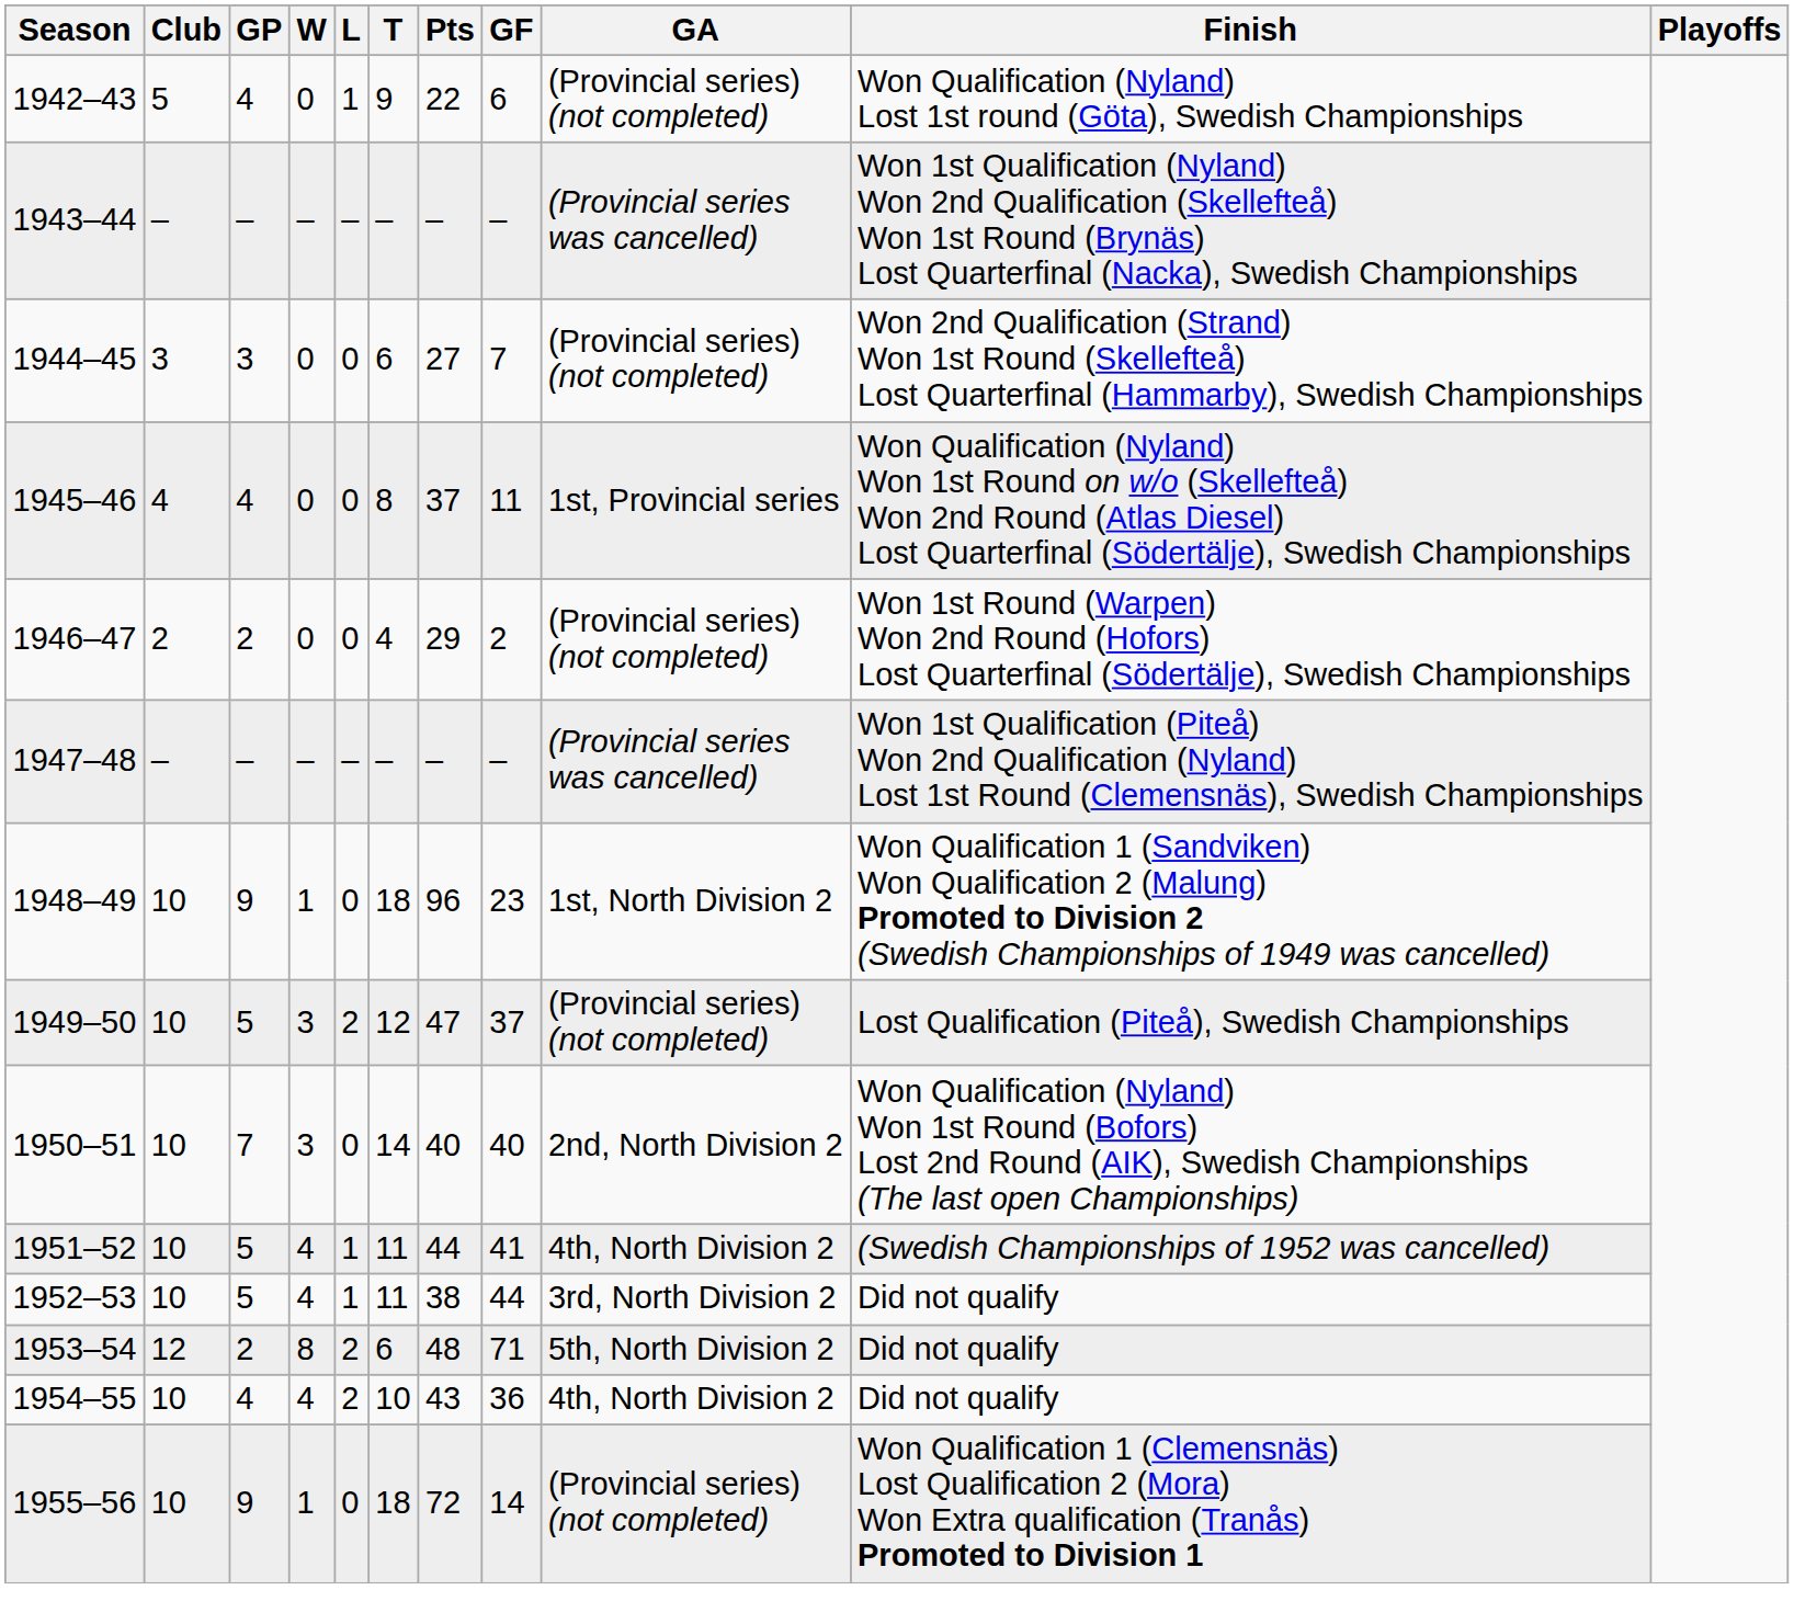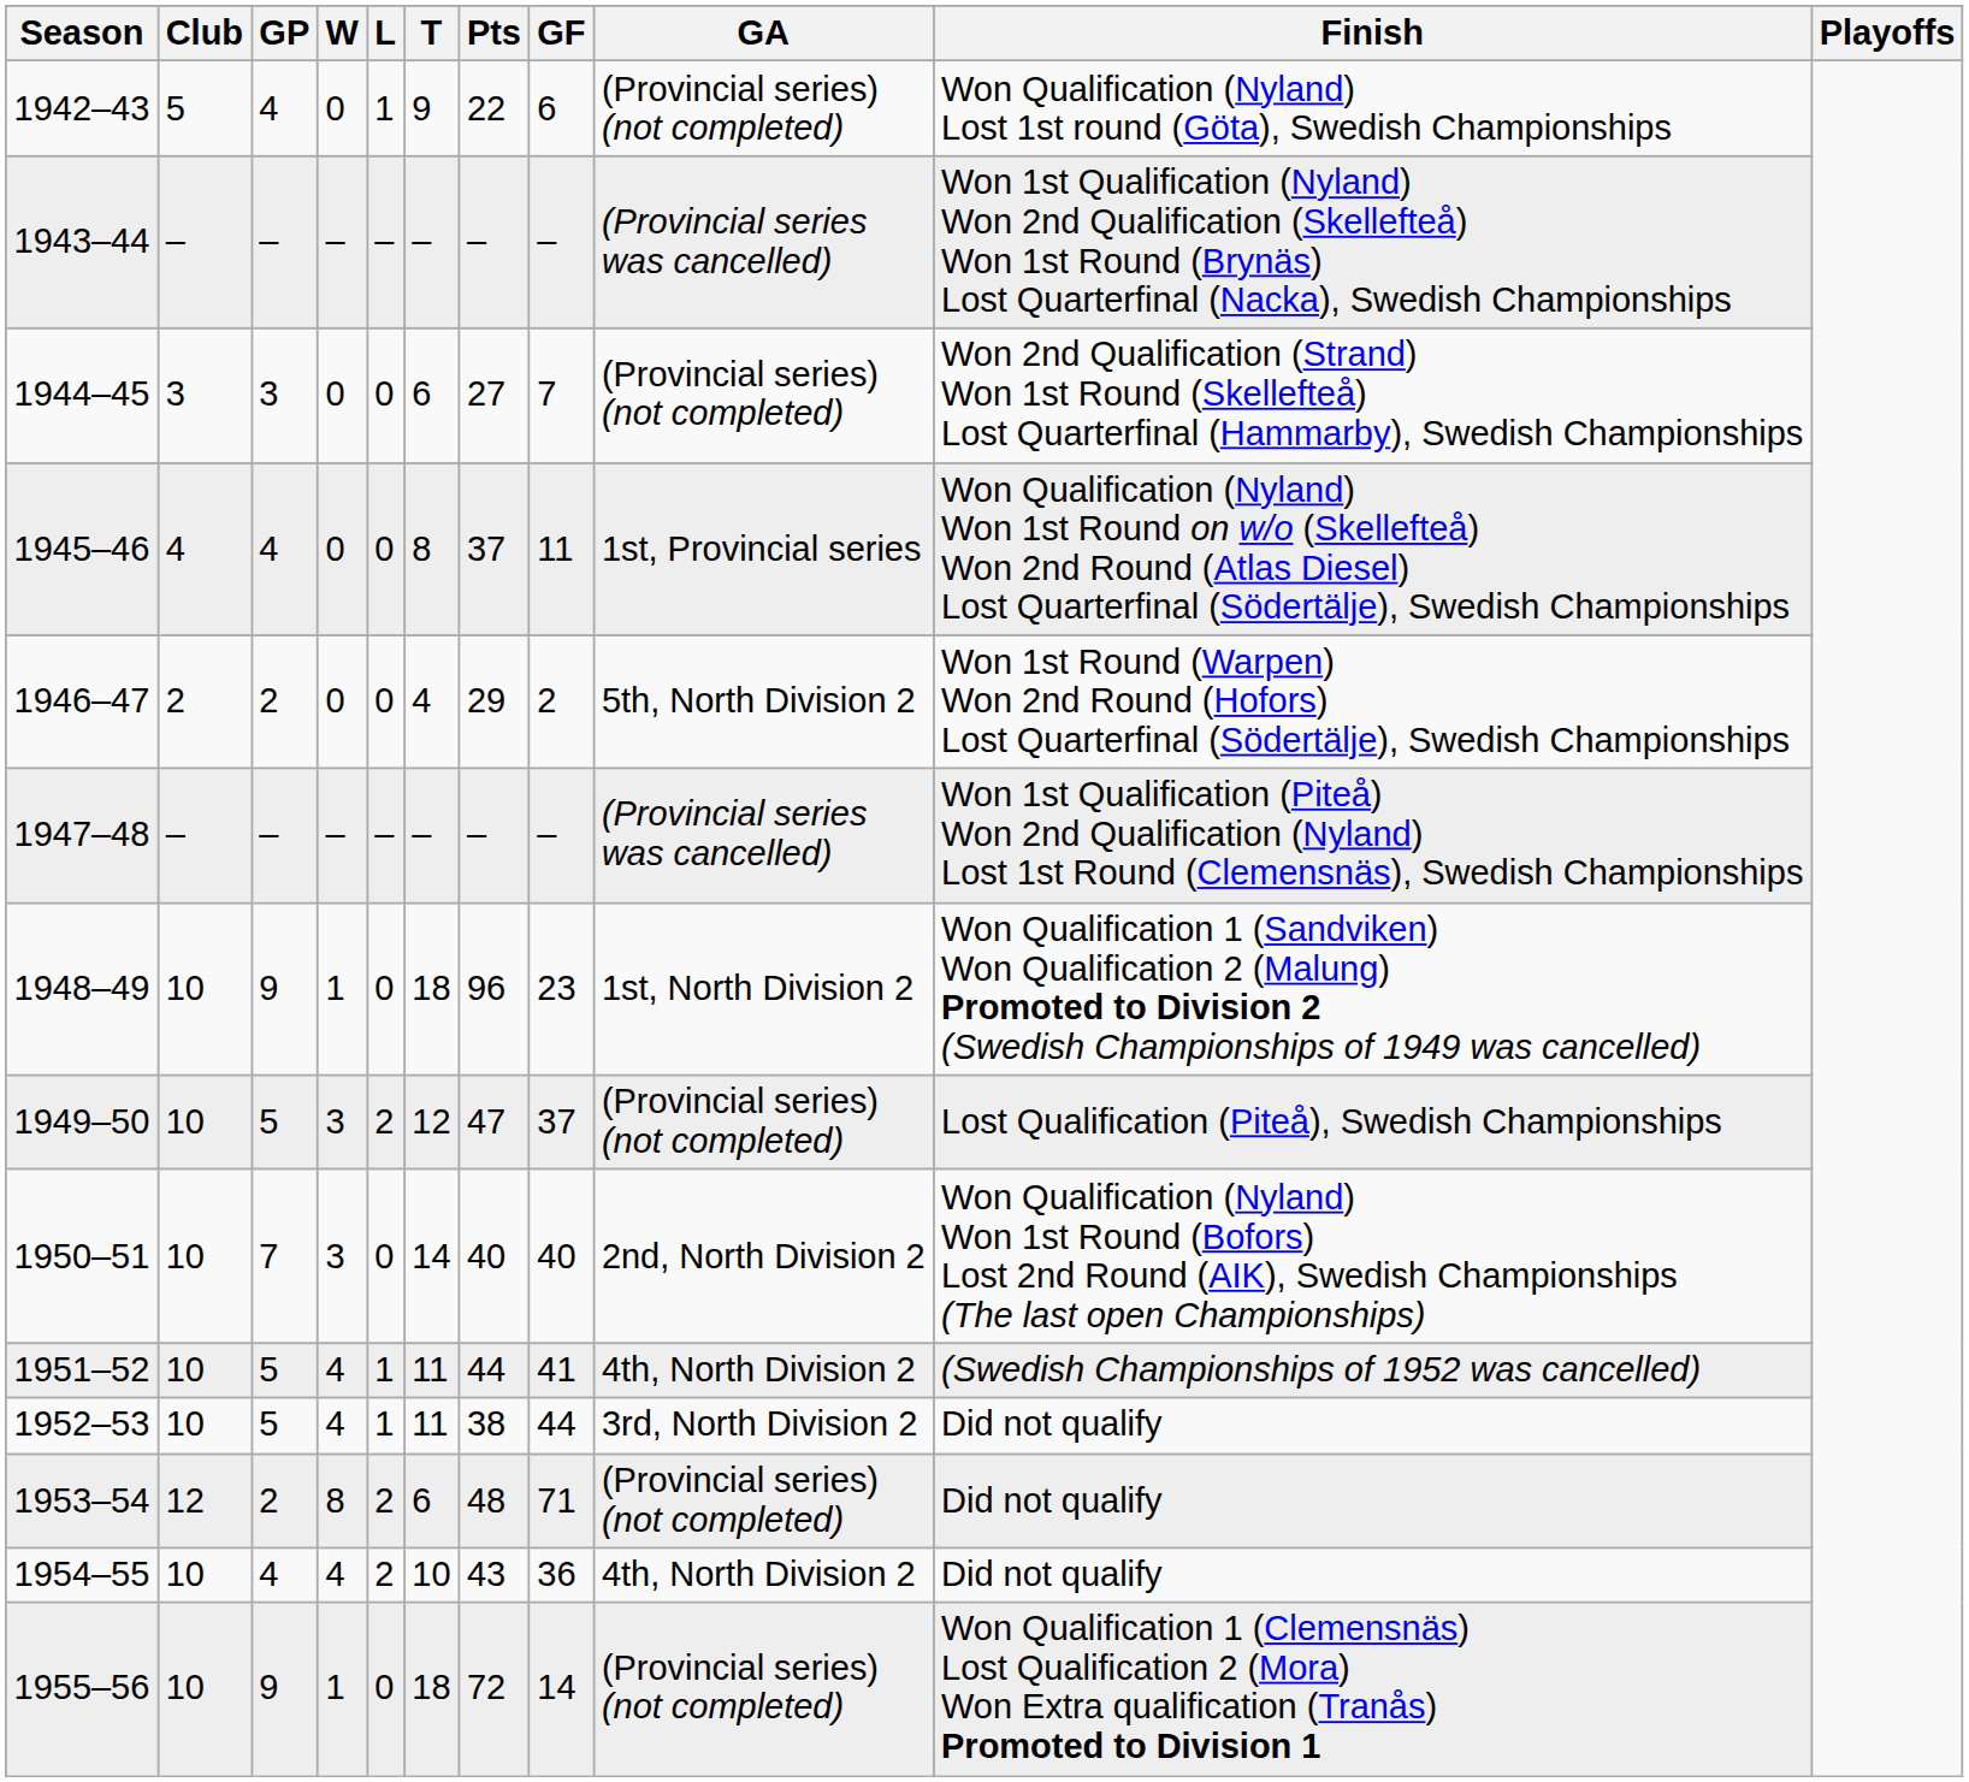 <table class="wikitable">
 <tr>
 <th>Season</th>
 <th>Club</th>
 <th>GP</th>
 <th>W</th>
 <th>L</th>
 <th>T</th>
 <th>Pts</th>
 <th>GF</th>
 <th>GA</th>
 <th>Finish</th>
 <th>Playoffs</th>
 </tr>
 <tr>
 <td>1942–43</td>
 <td>5</td>
 <td>4</td>
 <td>0</td>
 <td>1</td>
 <td>9</td>
 <td>22</td>
 <td>6</td>
 <td>(Provincial series) <br> <em>(not completed)</em></td>
 <td>Won Qualification (<a href='#'>Nyland</a>) <br> Lost 1st round (<a href='#'>Göta</a>), Swedish Championships</td>
 </tr>
 <tr bgcolor="#eeeeee">
 <td>1943–44</td>
 <td>–</td>
 <td>–</td>
 <td>–</td>
 <td>–</td>
 <td>–</td>
 <td>–</td>
 <td>–</td>
 <td><em>(Provincial series <br> was cancelled)</em></td>
 <td>Won 1st Qualification (<a href='#'>Nyland</a>) <br> Won 2nd Qualification (<a href='#'>Skellefteå</a>) <br> Won 1st Round (<a href='#'>Brynäs</a>) <br> Lost Quarterfinal (<a href='#'>Nacka</a>), Swedish Championships</td>
 </tr>
 <tr>
 <td>1944–45</td>
 <td>3</td>
 <td>3</td>
 <td>0</td>
 <td>0</td>
 <td>6</td>
 <td>27</td>
 <td>7</td>
 <td>(Provincial series) <br> <em>(not completed)</em></td>
 <td>Won 2nd Qualification (<a href='#'>Strand</a>) <br> Won 1st Round (<a href='#'>Skellefteå</a>) <br> Lost Quarterfinal (<a href='#'>Hammarby</a>), Swedish Championships</td>
 </tr>
 <tr bgcolor="#eeeeee">
 <td>1945–46</td>
 <td>4</td>
 <td>4</td>
 <td>0</td>
 <td>0</td>
 <td>8</td>
 <td>37</td>
 <td>11</td>
 <td>1st, Provincial series</td>
 <td>Won Qualification (<a href='#'>Nyland</a>) <br> Won 1st Round <em>on <a href='#'>w/o</a></em> (<a href='#'>Skellefteå</a>) <br> Won 2nd Round (<a href='#'>Atlas Diesel</a>) <br> Lost Quarterfinal (<a href='#'>Södertälje</a>), Swedish Championships</td>
 </tr>
 <tr>
 <td>1946–47</td>
 <td>2</td>
 <td>2</td>
 <td>0</td>
 <td>0</td>
 <td>4</td>
 <td>29</td>
 <td>2</td>
-<td>(Provincial series) <br> <em>(not completed)</em></td>
+<td>5th, North Division 2</td>
 <td>Won 1st Round (<a href='#'>Warpen</a>) <br> Won 2nd Round (<a href='#'>Hofors</a>) <br> Lost Quarterfinal (<a href='#'>Södertälje</a>), Swedish Championships</td>
 </tr>
 <tr bgcolor="#eeeeee">
 <td>1947–48</td>
 <td>–</td>
 <td>–</td>
 <td>–</td>
 <td>–</td>
 <td>–</td>
 <td>–</td>
 <td>–</td>
 <td><em>(Provincial series <br> was cancelled)</em></td>
 <td>Won 1st Qualification (<a href='#'>Piteå</a>) <br> Won 2nd Qualification (<a href='#'>Nyland</a>) <br> Lost 1st Round (<a href='#'>Clemensnäs</a>), Swedish Championships</td>
 </tr>
 <tr>
 <td>1948–49</td>
 <td>10</td>
 <td>9</td>
 <td>1</td>
 <td>0</td>
 <td>18</td>
 <td>96</td>
 <td>23</td>
 <td>1st, North Division 2</td>
 <td>Won Qualification 1 (<a href='#'>Sandviken</a>)<br> Won Qualification 2 (<a href='#'>Malung</a>) <br> <strong>Promoted to Division 2</strong> <br> <em>(Swedish Championships of 1949 was cancelled)</em></td>
 </tr>
 <tr bgcolor="#eeeeee">
 <td>1949–50</td>
 <td>10</td>
 <td>5</td>
 <td>3</td>
 <td>2</td>
 <td>12</td>
 <td>47</td>
 <td>37</td>
 <td>(Provincial series) <br> <em>(not completed)</em></td>
 <td>Lost Qualification (<a href='#'>Piteå</a>), Swedish Championships</td>
 </tr>
 <tr>
 <td>1950–51</td>
 <td>10</td>
 <td>7</td>
 <td>3</td>
 <td>0</td>
 <td>14</td>
 <td>40</td>
 <td>40</td>
 <td>2nd, North Division 2</td>
 <td>Won Qualification (<a href='#'>Nyland</a>) <br> Won 1st Round (<a href='#'>Bofors</a>) <br> Lost 2nd Round (<a href='#'>AIK</a>), Swedish Championships <br> <em>(The last open Championships)</em></td>
 </tr>
 <tr bgcolor="#eeeeee">
 <td>1951–52</td>
 <td>10</td>
 <td>5</td>
 <td>4</td>
 <td>1</td>
 <td>11</td>
 <td>44</td>
 <td>41</td>
 <td>4th, North Division 2</td>
 <td><em>(Swedish Championships of 1952 was cancelled)</em></td>
 </tr>
 <tr>
 <td>1952–53</td>
 <td>10</td>
 <td>5</td>
 <td>4</td>
 <td>1</td>
 <td>11</td>
 <td>38</td>
 <td>44</td>
 <td>3rd, North Division 2</td>
 <td>Did not qualify</td>
 </tr>
 <tr bgcolor="#eeeeee">
 <td>1953–54</td>
 <td>12</td>
 <td>2</td>
 <td>8</td>
 <td>2</td>
 <td>6</td>
 <td>48</td>
 <td>71</td>
-<td>5th, North Division 2</td>
+<td>(Provincial series) <br> <em>(not completed)</em></td>
 <td>Did not qualify</td>
 </tr>
 <tr>
 <td>1954–55</td>
 <td>10</td>
 <td>4</td>
 <td>4</td>
 <td>2</td>
 <td>10</td>
 <td>43</td>
 <td>36</td>
 <td>4th, North Division 2</td>
 <td>Did not qualify</td>
 </tr>
 <tr bgcolor="#eeeeee">
 <td>1955–56</td>
 <td>10</td>
 <td>9</td>
 <td>1</td>
 <td>0</td>
 <td>18</td>
 <td>72</td>
 <td>14</td>
 <td>(Provincial series) <br> <em>(not completed)</em></td>
 <td>Won Qualification 1 (<a href='#'>Clemensnäs</a>) <br> Lost Qualification 2 (<a href='#'>Mora</a>) <br> Won Extra qualification (<a href='#'>Tranås</a>)<br> <strong>Promoted to Division 1</strong></td>
 </tr>
 </table>
